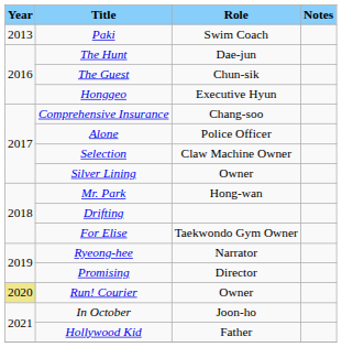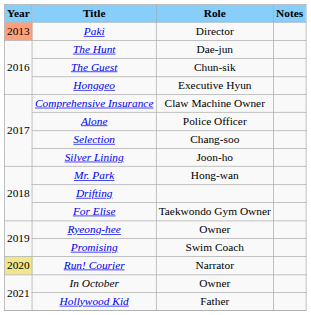 <table class="wikitable" style="text-align:center">
 <tr style="background:#87CEFA; color:black; font-weight:bold">
 <td>Year</td>
 <td>Title</td>
 <td>Role</td>
 <td>Notes</td>
 </tr>
 <tr>
-<td>2013</td>
+<td style="background: lightsalmon;">2013</td>
 <td><em><a href='#'>Paki</a></em></td>
-<td>Swim Coach</td>
+<td>Director</td>
 <td></td>
 </tr>
 <tr>
 <td rowspan="3">2016</td>
 <td><em><a href='#'>The Hunt</a></em></td>
 <td>Dae-jun</td>
 <td></td>
 </tr>
 <tr>
 <td><em><a href='#'>The Guest</a></em></td>
 <td>Chun-sik</td>
 <td></td>
 </tr>
 <tr>
 <td><em><a href='#'>Honggeo</a></em></td>
 <td>Executive Hyun</td>
 <td></td>
 </tr>
 <tr>
 <td rowspan="4">2017</td>
 <td><em><a href='#'>Comprehensive Insurance</a></em></td>
-<td>Chang-soo</td>
+<td>Claw Machine Owner</td>
 <td></td>
 </tr>
 <tr>
 <td><em><a href='#'>Alone</a></em></td>
 <td>Police Officer</td>
 <td></td>
 </tr>
 <tr>
 <td><em><a href='#'>Selection</a></em></td>
-<td>Claw Machine Owner</td>
+<td>Chang-soo</td>
 <td></td>
 </tr>
 <tr>
 <td><em><a href='#'>Silver Lining</a></em></td>
-<td>Owner</td>
+<td>Joon-ho</td>
 <td></td>
 </tr>
 <tr>
 <td rowspan="3">2018</td>
 <td><em><a href='#'>Mr. Park</a></em></td>
 <td>Hong-wan</td>
 <td></td>
 </tr>
 <tr>
 <td><em><a href='#'>Drifting</a></em></td>
 <td></td>
 <td></td>
 </tr>
 <tr>
 <td><em><a href='#'>For Elise</a></em></td>
 <td>Taekwondo Gym Owner</td>
 <td></td>
 </tr>
 <tr>
 <td rowspan="2">2019</td>
 <td><em><a href='#'>Ryeong-hee</a></em></td>
-<td>Narrator</td>
+<td>Owner</td>
 <td></td>
 </tr>
 <tr>
 <td><em><a href='#'>Promising</a></em></td>
-<td>Director</td>
+<td>Swim Coach</td>
 <td></td>
 </tr>
 <tr>
 <td style="background: khaki;">2020</td>
 <td><em><a href='#'>Run! Courier</a></em></td>
-<td>Owner</td>
+<td>Narrator</td>
 <td></td>
 </tr>
 <tr>
 <td rowspan="2">2021</td>
 <td><em>In October</em></td>
-<td>Joon-ho</td>
+<td>Owner</td>
 <td></td>
 </tr>
 <tr>
 <td><em><a href='#'>Hollywood Kid</a></em></td>
 <td>Father</td>
 <td></td>
 </tr>
 <tr>
 </tr>
 </table>
